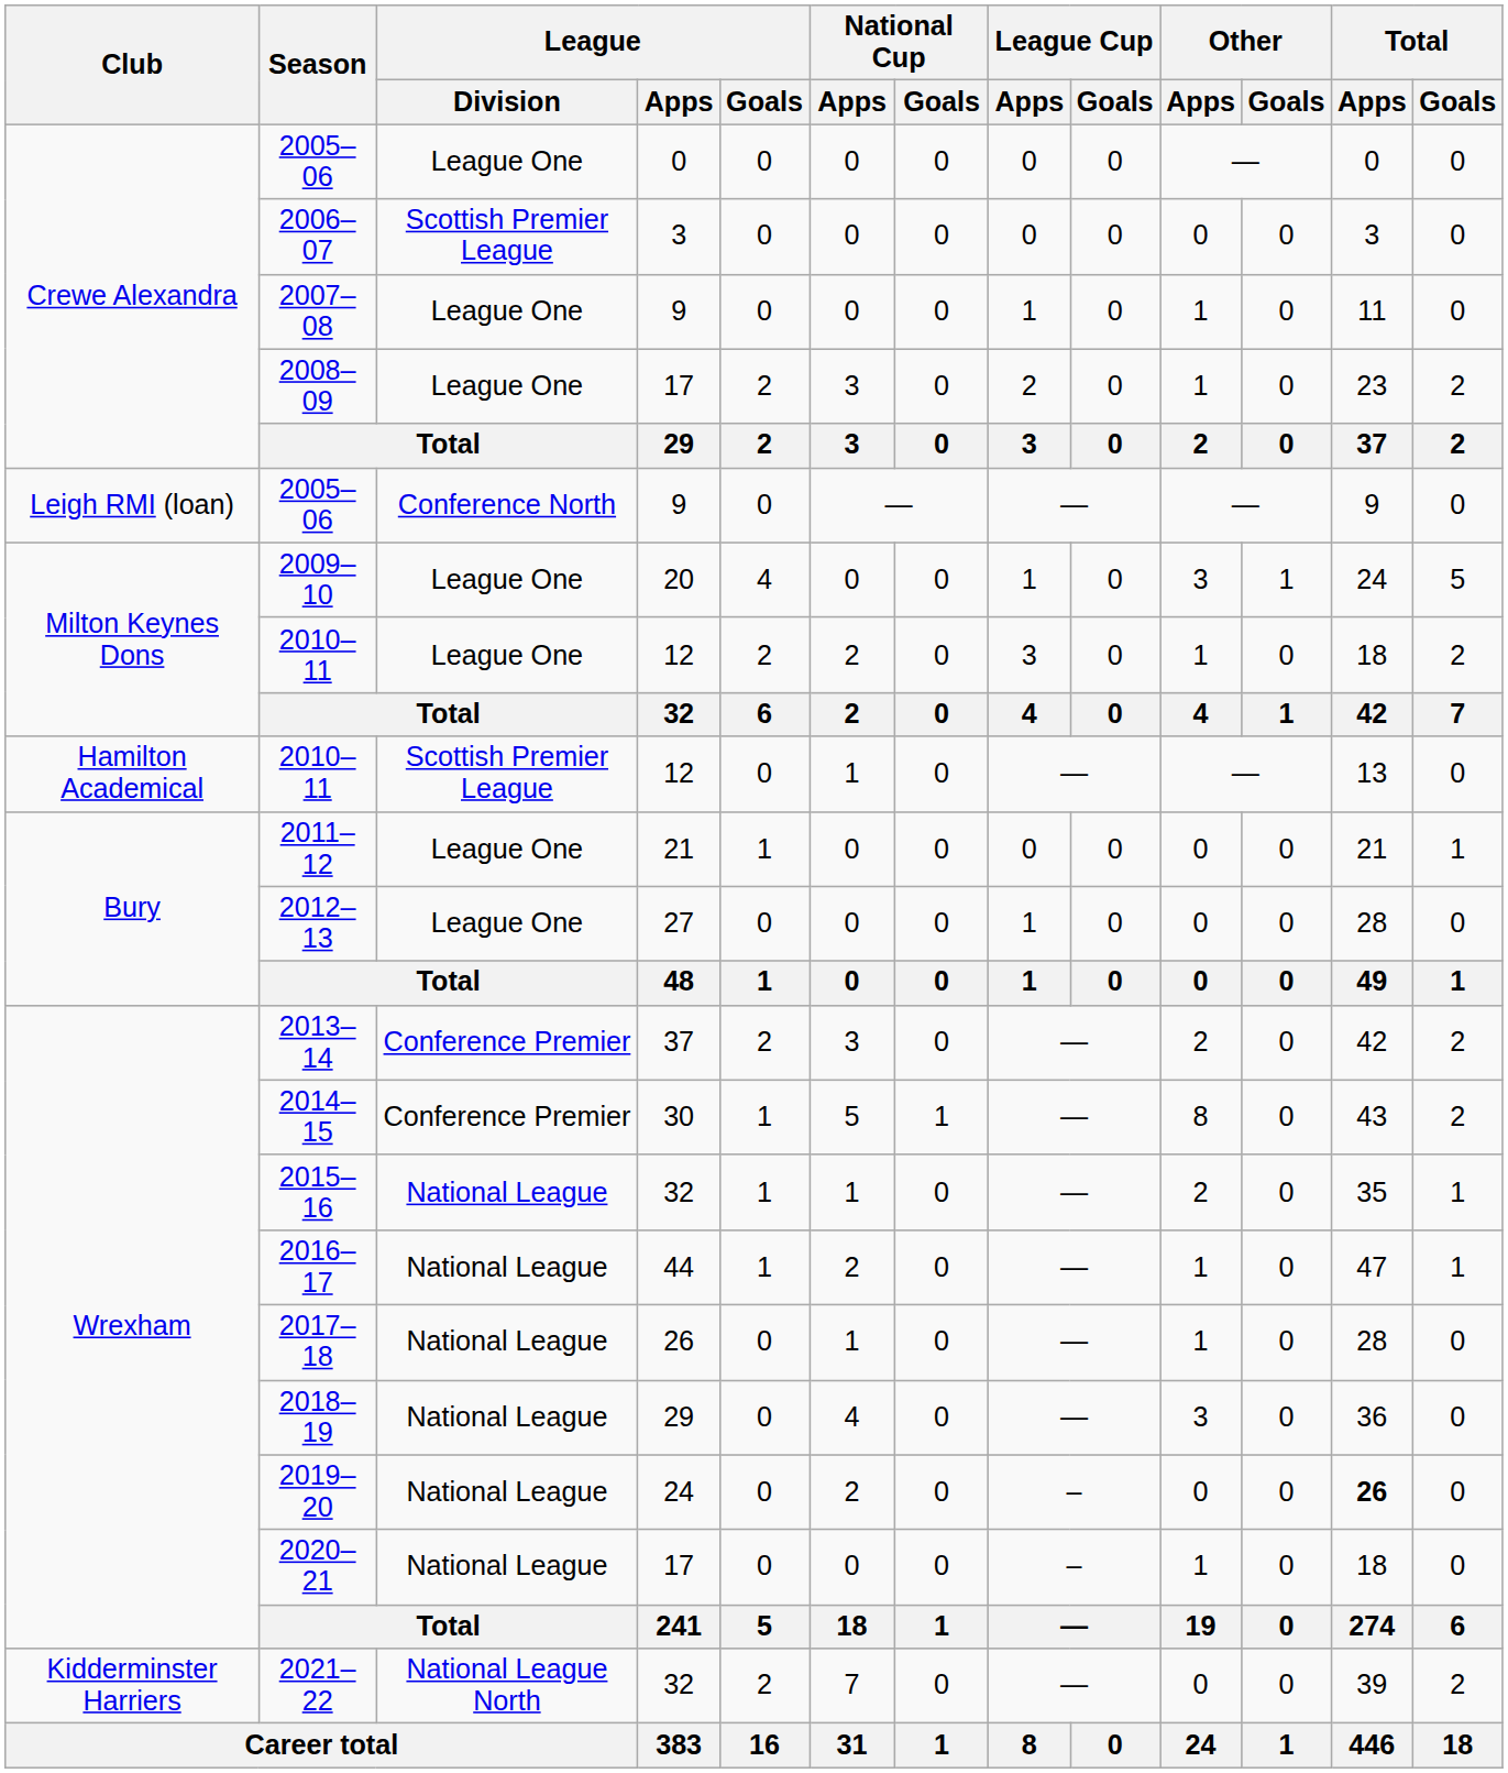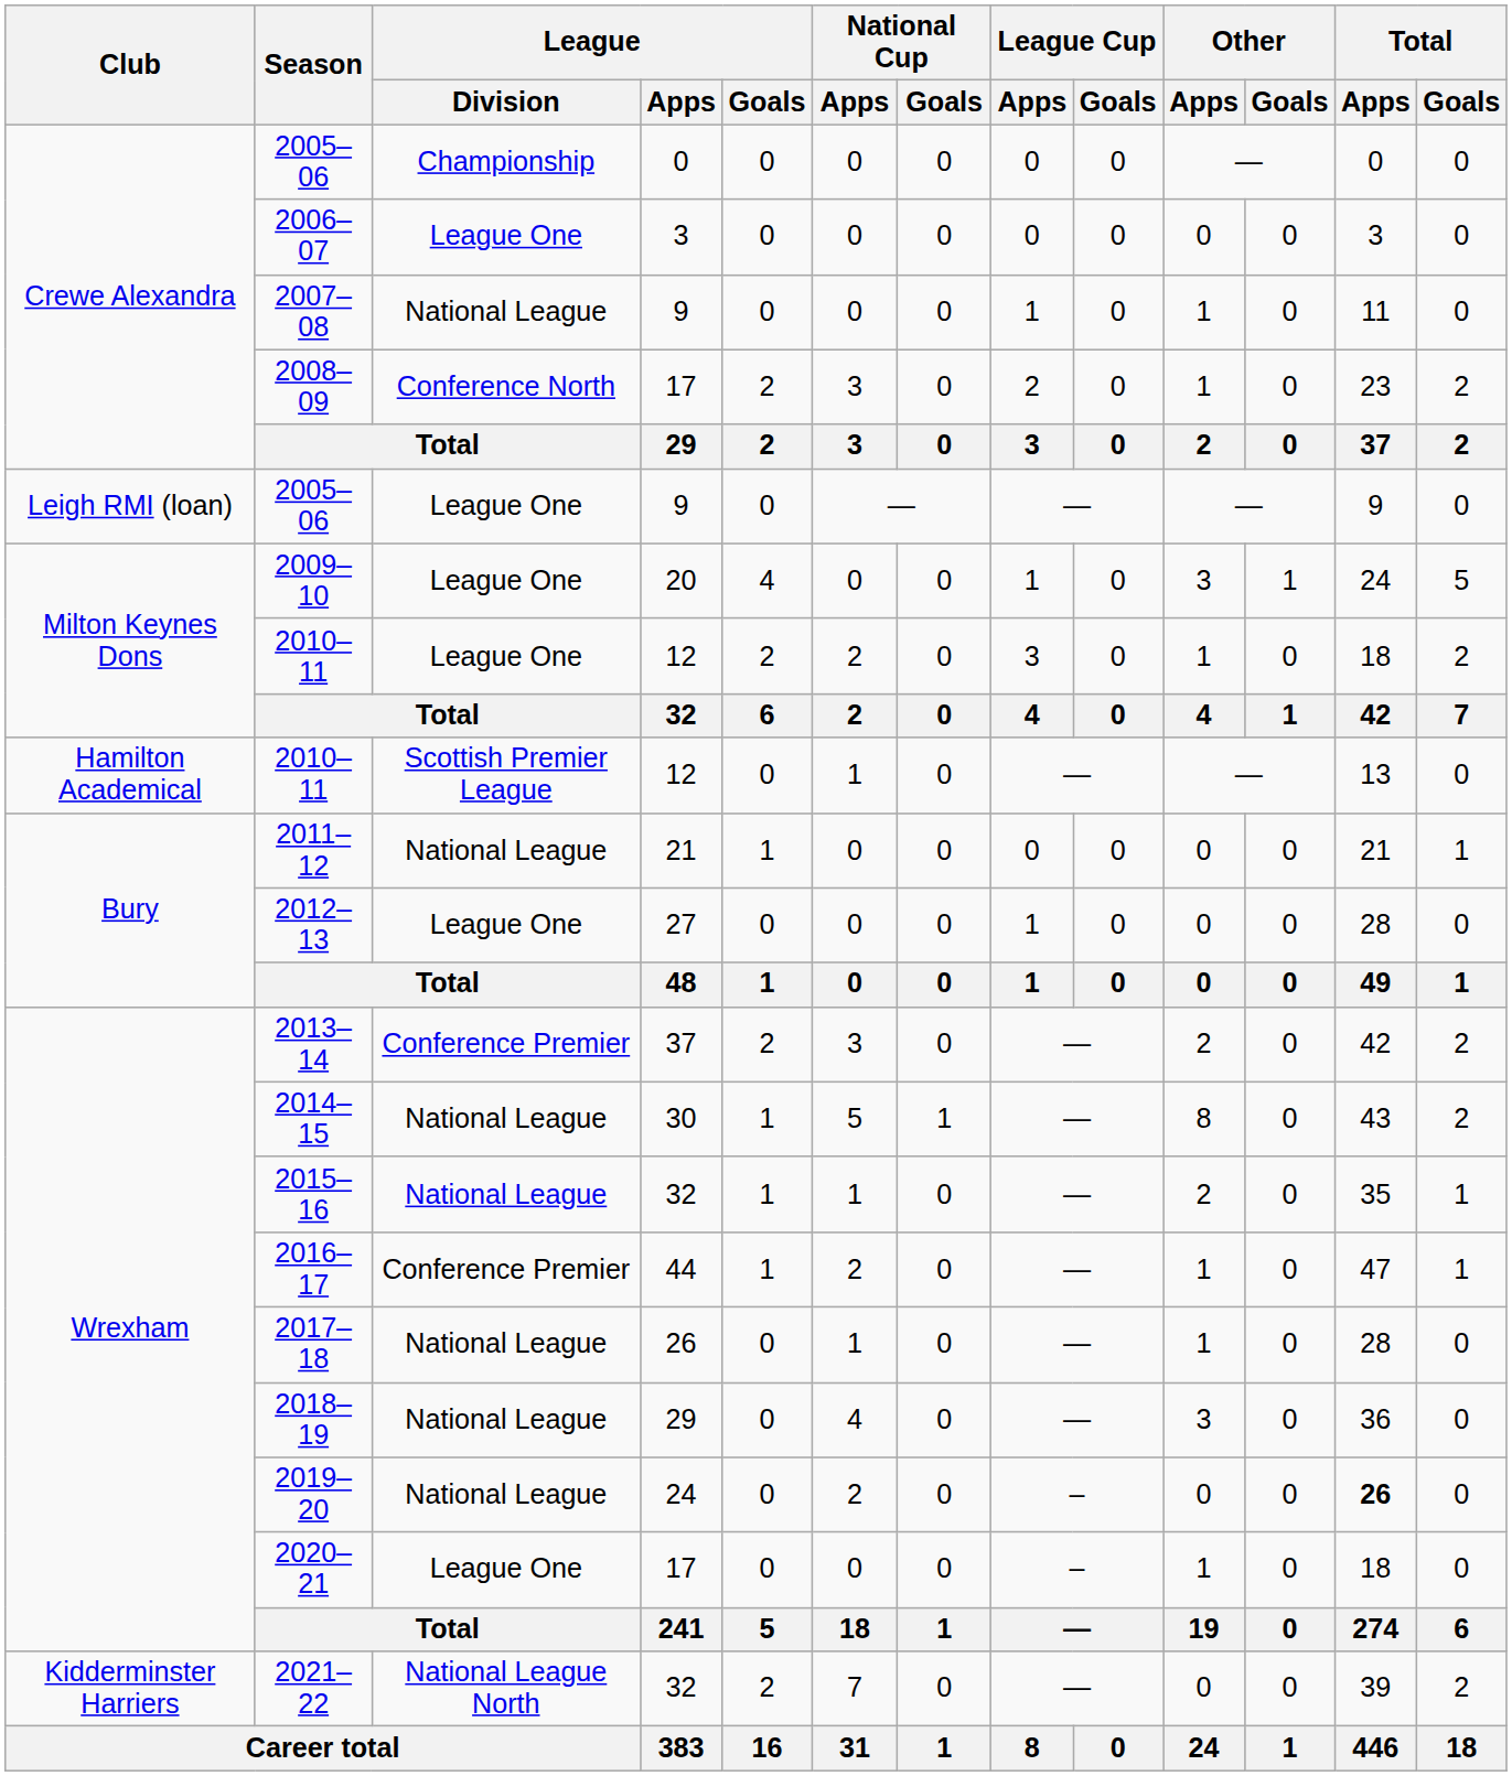 <table class=wikitable style="text-align:center">
 <tr>
 <th rowspan=2>Club</th>
 <th rowspan=2>Season</th>
 <th colspan=3>League</th>
 <th colspan=2>National Cup</th>
 <th colspan=2>League Cup</th>
 <th colspan=2>Other</th>
 <th colspan=2>Total</th>
 </tr>
 <tr>
 <th>Division</th>
 <th>Apps</th>
 <th>Goals</th>
 <th>Apps</th>
 <th>Goals</th>
 <th>Apps</th>
 <th>Goals</th>
 <th>Apps</th>
 <th>Goals</th>
 <th>Apps</th>
 <th>Goals</th>
 </tr>
 <tr>
 <td rowspan=5><a href='#'>Crewe Alexandra</a></td>
 <td><a href='#'>2005–06</a></td>
-<td>League One</td>
+<td><a href='#'>Championship</a></td>
 <td>0</td>
 <td>0</td>
 <td>0</td>
 <td>0</td>
 <td>0</td>
 <td>0</td>
 <td colspan=2>—</td>
 <td>0</td>
 <td>0</td>
 </tr>
 <tr>
 <td><a href='#'>2006–07</a></td>
-<td><a href='#'>Scottish Premier League</a></td>
+<td><a href='#'>League One</a></td>
 <td>3</td>
 <td>0</td>
 <td>0</td>
 <td>0</td>
 <td>0</td>
 <td>0</td>
 <td>0</td>
 <td>0</td>
 <td>3</td>
 <td>0</td>
 </tr>
 <tr>
 <td><a href='#'>2007–08</a></td>
-<td>League One</td>
+<td>National League</td>
 <td>9</td>
 <td>0</td>
 <td>0</td>
 <td>0</td>
 <td>1</td>
 <td>0</td>
 <td>1</td>
 <td>0</td>
 <td>11</td>
 <td>0</td>
 </tr>
 <tr>
 <td><a href='#'>2008–09</a></td>
-<td>League One</td>
+<td><a href='#'>Conference North</a></td>
 <td>17</td>
 <td>2</td>
 <td>3</td>
 <td>0</td>
 <td>2</td>
 <td>0</td>
 <td>1</td>
 <td>0</td>
 <td>23</td>
 <td>2</td>
 </tr>
 <tr>
 <th colspan=2>Total</th>
 <th>29</th>
 <th>2</th>
 <th>3</th>
 <th>0</th>
 <th>3</th>
 <th>0</th>
 <th>2</th>
 <th>0</th>
 <th>37</th>
 <th>2</th>
 </tr>
 <tr>
 <td><a href='#'>Leigh RMI</a> (loan)</td>
 <td><a href='#'>2005–06</a></td>
-<td><a href='#'>Conference North</a></td>
+<td>League One</td>
 <td>9</td>
 <td>0</td>
 <td colspan=2>—</td>
 <td colspan=2>—</td>
 <td colspan=2>—</td>
 <td>9</td>
 <td>0</td>
 </tr>
 <tr>
 <td rowspan=3><a href='#'>Milton Keynes Dons</a></td>
 <td><a href='#'>2009–10</a></td>
 <td>League One</td>
 <td>20</td>
 <td>4</td>
 <td>0</td>
 <td>0</td>
 <td>1</td>
 <td>0</td>
 <td>3</td>
 <td>1</td>
 <td>24</td>
 <td>5</td>
 </tr>
 <tr>
 <td><a href='#'>2010–11</a></td>
 <td>League One</td>
 <td>12</td>
 <td>2</td>
 <td>2</td>
 <td>0</td>
 <td>3</td>
 <td>0</td>
 <td>1</td>
 <td>0</td>
 <td>18</td>
 <td>2</td>
 </tr>
 <tr>
 <th colspan=2>Total</th>
 <th>32</th>
 <th>6</th>
 <th>2</th>
 <th>0</th>
 <th>4</th>
 <th>0</th>
 <th>4</th>
 <th>1</th>
 <th>42</th>
 <th>7</th>
 </tr>
 <tr>
 <td><a href='#'>Hamilton Academical</a></td>
 <td><a href='#'>2010–11</a></td>
 <td><a href='#'>Scottish Premier League</a></td>
 <td>12</td>
 <td>0</td>
 <td>1</td>
 <td>0</td>
 <td colspan=2>—</td>
 <td colspan=2>—</td>
 <td>13</td>
 <td>0</td>
 </tr>
 <tr>
 <td rowspan=3><a href='#'>Bury</a></td>
 <td><a href='#'>2011–12</a></td>
-<td>League One</td>
+<td>National League</td>
 <td>21</td>
 <td>1</td>
 <td>0</td>
 <td>0</td>
 <td>0</td>
 <td>0</td>
 <td>0</td>
 <td>0</td>
 <td>21</td>
 <td>1</td>
 </tr>
 <tr>
 <td><a href='#'>2012–13</a></td>
 <td>League One</td>
 <td>27</td>
 <td>0</td>
 <td>0</td>
 <td>0</td>
 <td>1</td>
 <td>0</td>
 <td>0</td>
 <td>0</td>
 <td>28</td>
 <td>0</td>
 </tr>
 <tr>
 <th colspan=2>Total</th>
 <th>48</th>
 <th>1</th>
 <th>0</th>
 <th>0</th>
 <th>1</th>
 <th>0</th>
 <th>0</th>
 <th>0</th>
 <th>49</th>
 <th>1</th>
 </tr>
 <tr>
 <td rowspan=9><a href='#'>Wrexham</a></td>
 <td><a href='#'>2013–14</a></td>
 <td><a href='#'>Conference Premier</a></td>
 <td>37</td>
 <td>2</td>
 <td>3</td>
 <td>0</td>
 <td colspan=2>—</td>
 <td>2</td>
 <td>0</td>
 <td>42</td>
 <td>2</td>
 </tr>
 <tr>
 <td><a href='#'>2014–15</a></td>
-<td>Conference Premier</td>
+<td>National League</td>
 <td>30</td>
 <td>1</td>
 <td>5</td>
 <td>1</td>
 <td colspan=2>—</td>
 <td>8</td>
 <td>0</td>
 <td>43</td>
 <td>2</td>
 </tr>
 <tr>
 <td><a href='#'>2015–16</a></td>
 <td><a href='#'>National League</a></td>
 <td>32</td>
 <td>1</td>
 <td>1</td>
 <td>0</td>
 <td colspan=2>—</td>
 <td>2</td>
 <td>0</td>
 <td>35</td>
 <td>1</td>
 </tr>
 <tr>
 <td><a href='#'>2016–17</a></td>
-<td>National League</td>
+<td>Conference Premier</td>
 <td>44</td>
 <td>1</td>
 <td>2</td>
 <td>0</td>
 <td colspan=2>—</td>
 <td>1</td>
 <td>0</td>
 <td>47</td>
 <td>1</td>
 </tr>
 <tr>
 <td><a href='#'>2017–18</a></td>
 <td>National League</td>
 <td>26</td>
 <td>0</td>
 <td>1</td>
 <td>0</td>
 <td colspan=2>—</td>
 <td>1</td>
 <td>0</td>
 <td>28</td>
 <td>0</td>
 </tr>
 <tr>
 <td><a href='#'>2018–19</a></td>
 <td>National League</td>
 <td>29</td>
 <td>0</td>
 <td>4</td>
 <td>0</td>
 <td colspan=2>—</td>
 <td>3</td>
 <td>0</td>
 <td>36</td>
 <td>0</td>
 </tr>
 <tr>
 <td><a href='#'>2019–20</a></td>
 <td>National League</td>
 <td>24</td>
 <td>0</td>
 <td>2</td>
 <td>0</td>
 <td colspan=2>–</td>
 <td>0</td>
 <td>0</td>
 <td><strong>26</strong></td>
 <td>0</td>
 </tr>
 <tr>
 <td><a href='#'>2020–21</a></td>
-<td>National League</td>
+<td>League One</td>
 <td>17</td>
 <td>0</td>
 <td>0</td>
 <td>0</td>
 <td colspan=2>–</td>
 <td>1</td>
 <td>0</td>
 <td>18</td>
 <td>0</td>
 </tr>
 <tr>
 <th colspan=2>Total</th>
 <th>241</th>
 <th>5</th>
 <th>18</th>
 <th>1</th>
 <th colspan=2>—</th>
 <th>19</th>
 <th>0</th>
 <th>274</th>
 <th>6</th>
 </tr>
 <tr>
 <td><a href='#'>Kidderminster Harriers</a></td>
 <td><a href='#'>2021–22</a></td>
 <td><a href='#'>National League North</a></td>
 <td>32</td>
 <td>2</td>
 <td>7</td>
 <td>0</td>
 <td colspan=2>—</td>
 <td>0</td>
 <td>0</td>
 <td>39</td>
 <td>2</td>
 </tr>
 <tr>
 <th colspan=3>Career total</th>
 <th>383</th>
 <th>16</th>
 <th>31</th>
 <th>1</th>
 <th>8</th>
 <th>0</th>
 <th>24</th>
 <th>1</th>
 <th>446</th>
 <th>18</th>
 </tr>
 </table>
